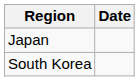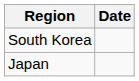 <table class="wikitable">
 <tr>
 <th>Region</th>
 <th>Date</th>
 </tr>
 <tr>
+<td>South Korea</td>
+<td></td>
+</tr>
+<tr>
 <td>Japan</td>
 <td></td>
 </tr>
-<tr>
-<td>South Korea</td>
-<td></td>
-</tr>
 </table>
